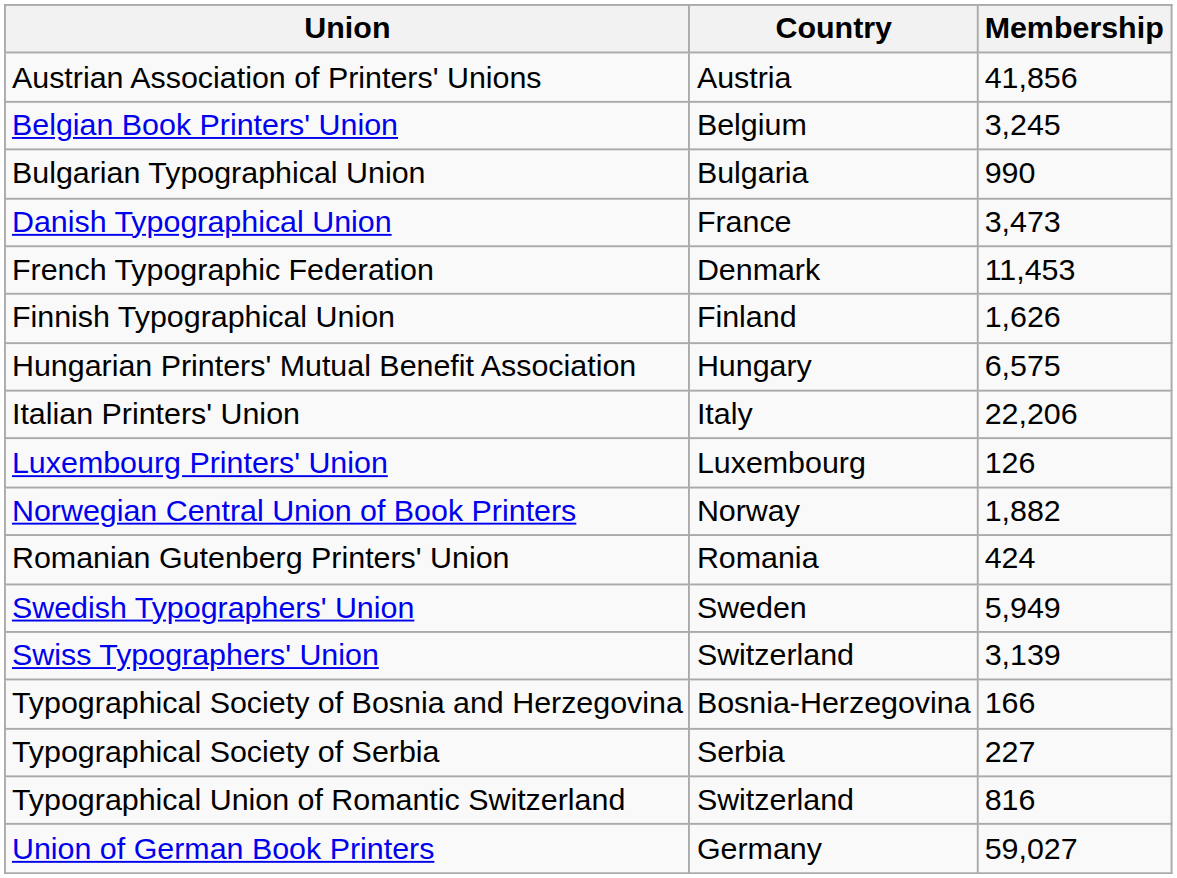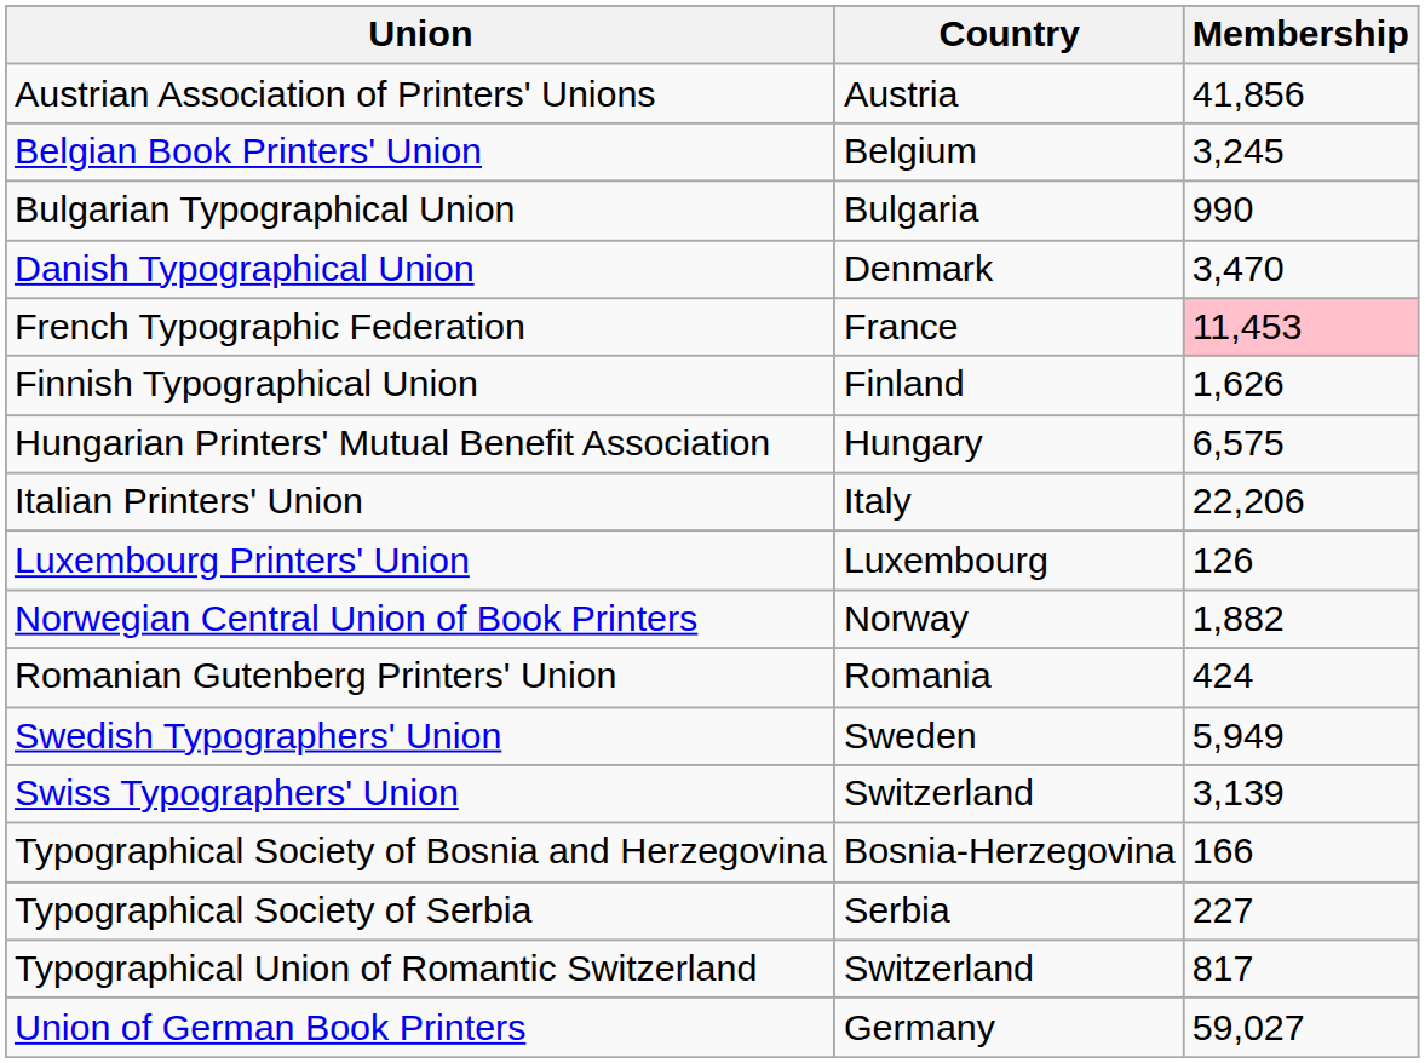 <table class="wikitable sortable">
 <tr>
 <th>Union</th>
 <th>Country</th>
 <th>Membership</th>
 </tr>
 <tr>
 <td>Austrian Association of Printers' Unions</td>
 <td>Austria</td>
 <td>41,856</td>
 </tr>
 <tr>
 <td><a href='#'>Belgian Book Printers' Union</a></td>
 <td>Belgium</td>
 <td>3,245</td>
 </tr>
 <tr>
 <td>Bulgarian Typographical Union</td>
 <td>Bulgaria</td>
 <td>990</td>
 </tr>
 <tr>
 <td><a href='#'>Danish Typographical Union</a></td>
-<td>France</td>
-<td>3,473</td>
+<td>Denmark</td>
+<td>3,470</td>
 </tr>
 <tr>
 <td>French Typographic Federation</td>
-<td>Denmark</td>
-<td>11,453</td>
+<td>France</td>
+<td style="background: pink;">11,453</td>
 </tr>
 <tr>
 <td>Finnish Typographical Union</td>
 <td>Finland</td>
 <td>1,626</td>
 </tr>
 <tr>
 <td>Hungarian Printers' Mutual Benefit Association</td>
 <td>Hungary</td>
 <td>6,575</td>
 </tr>
 <tr>
 <td>Italian Printers' Union</td>
 <td>Italy</td>
 <td>22,206</td>
 </tr>
 <tr>
 <td><a href='#'>Luxembourg Printers' Union</a></td>
 <td>Luxembourg</td>
 <td>126</td>
 </tr>
 <tr>
 <td><a href='#'>Norwegian Central Union of Book Printers</a></td>
 <td>Norway</td>
 <td>1,882</td>
 </tr>
 <tr>
 <td>Romanian Gutenberg Printers' Union</td>
 <td>Romania</td>
 <td>424</td>
 </tr>
 <tr>
 <td><a href='#'>Swedish Typographers' Union</a></td>
 <td>Sweden</td>
 <td>5,949</td>
 </tr>
 <tr>
 <td><a href='#'>Swiss Typographers' Union</a></td>
 <td>Switzerland</td>
 <td>3,139</td>
 </tr>
 <tr>
 <td>Typographical Society of Bosnia and Herzegovina</td>
 <td>Bosnia-Herzegovina</td>
 <td>166</td>
 </tr>
 <tr>
 <td>Typographical Society of Serbia</td>
 <td>Serbia</td>
 <td>227</td>
 </tr>
 <tr>
 <td>Typographical Union of Romantic Switzerland</td>
 <td>Switzerland</td>
-<td>816</td>
+<td>817</td>
 </tr>
 <tr>
 <td><a href='#'>Union of German Book Printers</a></td>
 <td>Germany</td>
 <td>59,027</td>
 </tr>
 </table>
